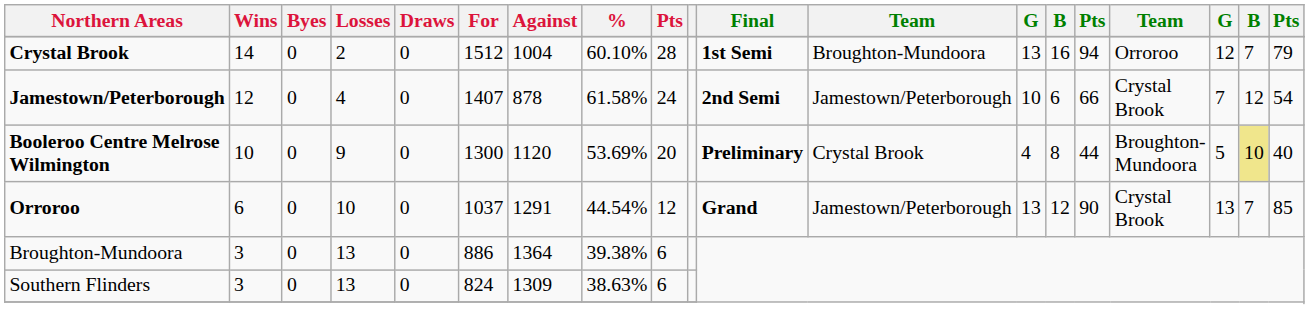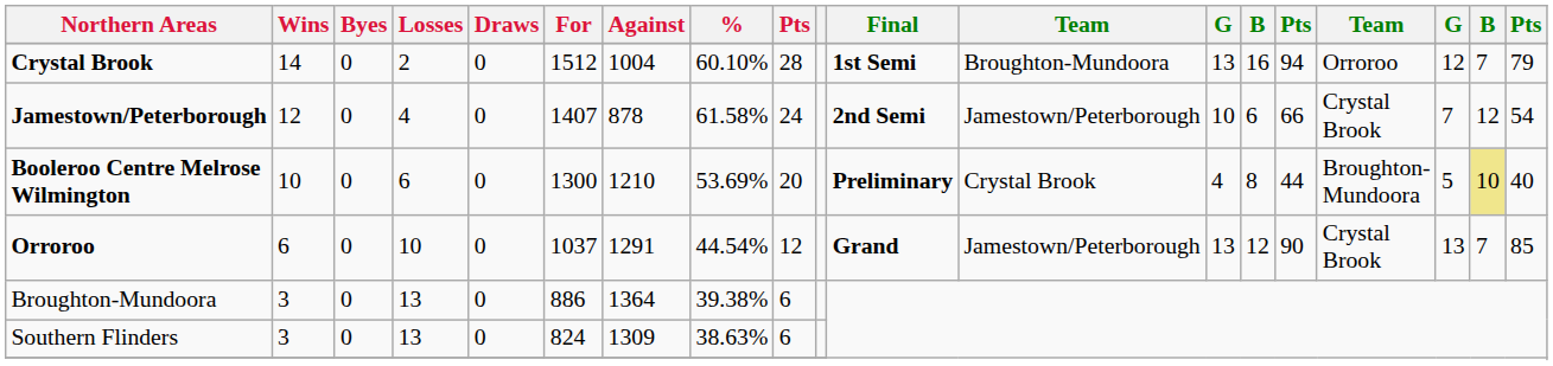 <table style="font-size: 85%; text-align: left;" class="wikitable">
 <tr>
 <th style="color:crimson">Northern Areas</th>
 <th style="color:crimson">Wins</th>
 <th style="color:crimson">Byes</th>
 <th style="color:crimson">Losses</th>
 <th style="color:crimson">Draws</th>
 <th style="color:crimson">For</th>
 <th style="color:crimson">Against</th>
 <th style="color:crimson">%</th>
 <th style="color:crimson">Pts</th>
 <th></th>
 <th style="color:green">Final</th>
 <th style="color:green">Team</th>
 <th style="color:green">G</th>
 <th style="color:green">B</th>
 <th style="color:green">Pts</th>
 <th style="color:green">Team</th>
 <th style="color:green">G</th>
 <th style="color:green">B</th>
 <th style="color:green">Pts</th>
 </tr>
 <tr>
 </tr>
 <tr>
 </tr>
 <tr>
 <td><strong>	Crystal Brook	</strong></td>
 <td>14</td>
 <td>0</td>
 <td>2</td>
 <td>0</td>
 <td>1512</td>
 <td>1004</td>
 <td>60.10%</td>
 <td>28</td>
 <td></td>
 <td><strong>1st Semi</strong></td>
 <td>Broughton-Mundoora</td>
 <td>13</td>
 <td>16</td>
 <td>94</td>
 <td>Orroroo</td>
 <td>12</td>
 <td>7</td>
 <td>79</td>
 </tr>
 <tr>
 <td><strong>	Jamestown/Peterborough	</strong></td>
 <td>12</td>
 <td>0</td>
 <td>4</td>
 <td>0</td>
 <td>1407</td>
 <td>878</td>
 <td>61.58%</td>
 <td>24</td>
 <td></td>
 <td><strong>2nd Semi</strong></td>
 <td>Jamestown/Peterborough</td>
 <td>10</td>
 <td>6</td>
 <td>66</td>
 <td>Crystal Brook</td>
 <td>7</td>
 <td>12</td>
 <td>54</td>
 </tr>
 <tr>
 <td><strong>	Booleroo Centre Melrose Wilmington	</strong></td>
 <td>10</td>
 <td>0</td>
-<td>9</td>
+<td>6</td>
 <td>0</td>
 <td>1300</td>
-<td>1120</td>
+<td>1210</td>
 <td>53.69%</td>
 <td>20</td>
 <td></td>
 <td><strong>Preliminary</strong></td>
 <td>Crystal Brook</td>
 <td>4</td>
 <td>8</td>
 <td>44</td>
 <td>Broughton-Mundoora</td>
 <td>5</td>
 <td style="background: khaki;">10</td>
 <td>40</td>
 </tr>
 <tr>
 <td><strong>	Orroroo	</strong></td>
 <td>6</td>
 <td>0</td>
 <td>10</td>
 <td>0</td>
 <td>1037</td>
 <td>1291</td>
 <td>44.54%</td>
 <td>12</td>
 <td></td>
 <td><strong>Grand</strong></td>
 <td>Jamestown/Peterborough</td>
 <td>13</td>
 <td>12</td>
 <td>90</td>
 <td>Crystal Brook</td>
 <td>13</td>
 <td>7</td>
 <td>85</td>
 </tr>
 <tr>
 <td>Broughton-Mundoora</td>
 <td>3</td>
 <td>0</td>
 <td>13</td>
 <td>0</td>
 <td>886</td>
 <td>1364</td>
 <td>39.38%</td>
 <td>6</td>
 <td></td>
 </tr>
 <tr>
 <td>Southern Flinders</td>
 <td>3</td>
 <td>0</td>
 <td>13</td>
 <td>0</td>
 <td>824</td>
 <td>1309</td>
 <td>38.63%</td>
 <td>6</td>
 <td></td>
 </tr>
 <tr>
 </tr>
 </table>
